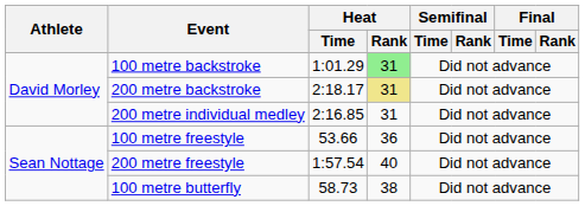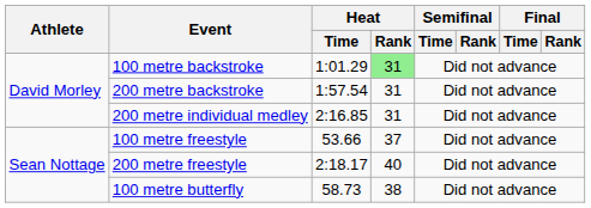 <table class=wikitable style="font-size:90%">
 <tr>
 <th rowspan="2">Athlete</th>
 <th rowspan="2">Event</th>
 <th colspan="2">Heat</th>
 <th colspan="2">Semifinal</th>
 <th colspan="2">Final</th>
 </tr>
 <tr style="font-size:95%">
 <th>Time</th>
 <th>Rank</th>
 <th>Time</th>
 <th>Rank</th>
 <th>Time</th>
 <th>Rank</th>
 </tr>
 <tr align=center>
 <td style="text-align:left;" rowspan="3"><a href='#'>David Morley</a></td>
 <td align=left><a href='#'>100 metre backstroke</a></td>
 <td align=center>1:01.29</td>
 <td align=center style="background: lightgreen;">31</td>
 <td colspan="4" style="text-align:center;">Did not advance</td>
 </tr>
 <tr>
 <td align=left><a href='#'>200 metre backstroke</a></td>
-<td align=center>2:18.17</td>
-<td align=center style="background: khaki;">31</td>
+<td align=center>1:57.54</td>
+<td align=center>31</td>
 <td colspan="4" style="text-align:center;">Did not advance</td>
 </tr>
 <tr>
 <td align=left><a href='#'>200 metre individual medley</a></td>
 <td align=center>2:16.85</td>
 <td align=center>31</td>
 <td colspan="4" style="text-align:center;">Did not advance</td>
 </tr>
 <tr align=center>
 <td style="text-align:left;" rowspan="3"><a href='#'>Sean Nottage</a></td>
 <td align=left><a href='#'>100 metre freestyle</a></td>
 <td align=center>53.66</td>
-<td align=center>36</td>
+<td align=center>37</td>
 <td colspan="4" style="text-align:center;">Did not advance</td>
 </tr>
 <tr>
 <td align=left><a href='#'>200 metre freestyle</a></td>
-<td align=center>1:57.54</td>
+<td align=center>2:18.17</td>
 <td align=center>40</td>
 <td colspan="4" style="text-align:center;">Did not advance</td>
 </tr>
 <tr>
 <td align=left><a href='#'>100 metre butterfly</a></td>
 <td align=center>58.73</td>
 <td align=center>38</td>
 <td colspan="4" style="text-align:center;">Did not advance</td>
 </tr>
 </table>
